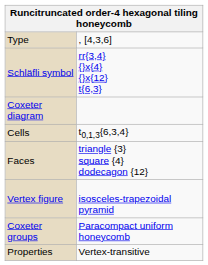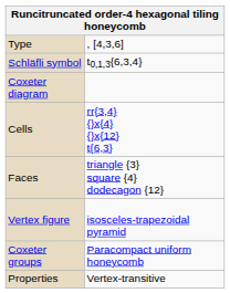 <table class="wikitable" align="right" style="margin-left:10px" width="320">
 <tr>
 <th bgcolor=#e7dcc3 colspan=2>Runcitruncated order-4 hexagonal tiling honeycomb</th>
 </tr>
 <tr>
 <td bgcolor=#e7dcc3>Type</td>
 <td>, [4,3,6]</td>
 </tr>
 <tr>
 <td bgcolor=#e7dcc3><a href='#'>Schläfli symbol</a></td>
-<td><a href='#'>rr{3,4}</a> <br><a href='#'>{}x{4}</a> <br><a href='#'>{}x{12}</a> <br><a href='#'>t{6,3}</a> </td>
+<td>t<sub>0,1,3</sub>{6,3,4}</td>
 </tr>
 <tr>
 <td bgcolor=#e7dcc3><a href='#'>Coxeter diagram</a></td>
 <td></td>
 </tr>
 <tr>
 <td bgcolor=#e7dcc3>Cells</td>
-<td>t<sub>0,1,3</sub>{6,3,4}</td>
+<td><a href='#'>rr{3,4}</a> <br><a href='#'>{}x{4}</a> <br><a href='#'>{}x{12}</a> <br><a href='#'>t{6,3}</a> </td>
 </tr>
 <tr>
 <td bgcolor=#e7dcc3>Faces</td>
 <td><a href='#'>triangle</a> {3}<br><a href='#'>square</a> {4}<br><a href='#'>dodecagon</a> {12}</td>
 </tr>
 <tr>
 <td bgcolor=#e7dcc3><a href='#'>Vertex figure</a></td>
 <td><br><a href='#'>isosceles-trapezoidal</a> <a href='#'>pyramid</a></td>
 </tr>
 <tr>
 <td bgcolor=#e7dcc3><a href='#'>Coxeter groups</a></td>
 <td><a href='#'>Paracompact uniform honeycomb</a></td>
 </tr>
 <tr>
 <td bgcolor=#e7dcc3>Properties</td>
 <td>Vertex-transitive</td>
 </tr>
 </table>
